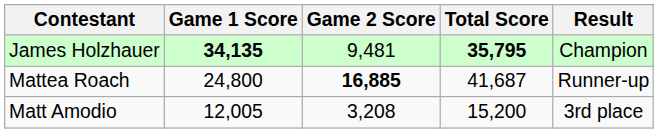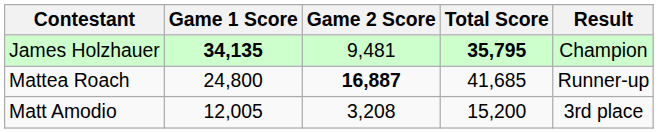 <table class="wikitable" style="text-align: center;">
 <tr>
 <th>Contestant</th>
 <th>Game 1 Score</th>
 <th>Game 2 Score</th>
 <th>Total Score</th>
 <th>Result</th>
 </tr>
 <tr style="background:#ccffcc">
 <td style="text-align:left;">James Holzhauer</td>
 <td><strong>34,135</strong></td>
 <td>9,481</td>
 <td><strong>35,795</strong></td>
 <td>Champion</td>
 </tr>
 <tr>
 <td style="text-align:left;">Mattea Roach</td>
 <td>24,800</td>
-<td><strong>16,885</strong></td>
-<td>41,687</td>
+<td><strong>16,887</strong></td>
+<td>41,685</td>
 <td>Runner-up</td>
 </tr>
 <tr>
 <td style="text-align:left;">Matt Amodio</td>
 <td>12,005</td>
 <td>3,208</td>
 <td>15,200</td>
 <td>3rd place</td>
 </tr>
 </table>
